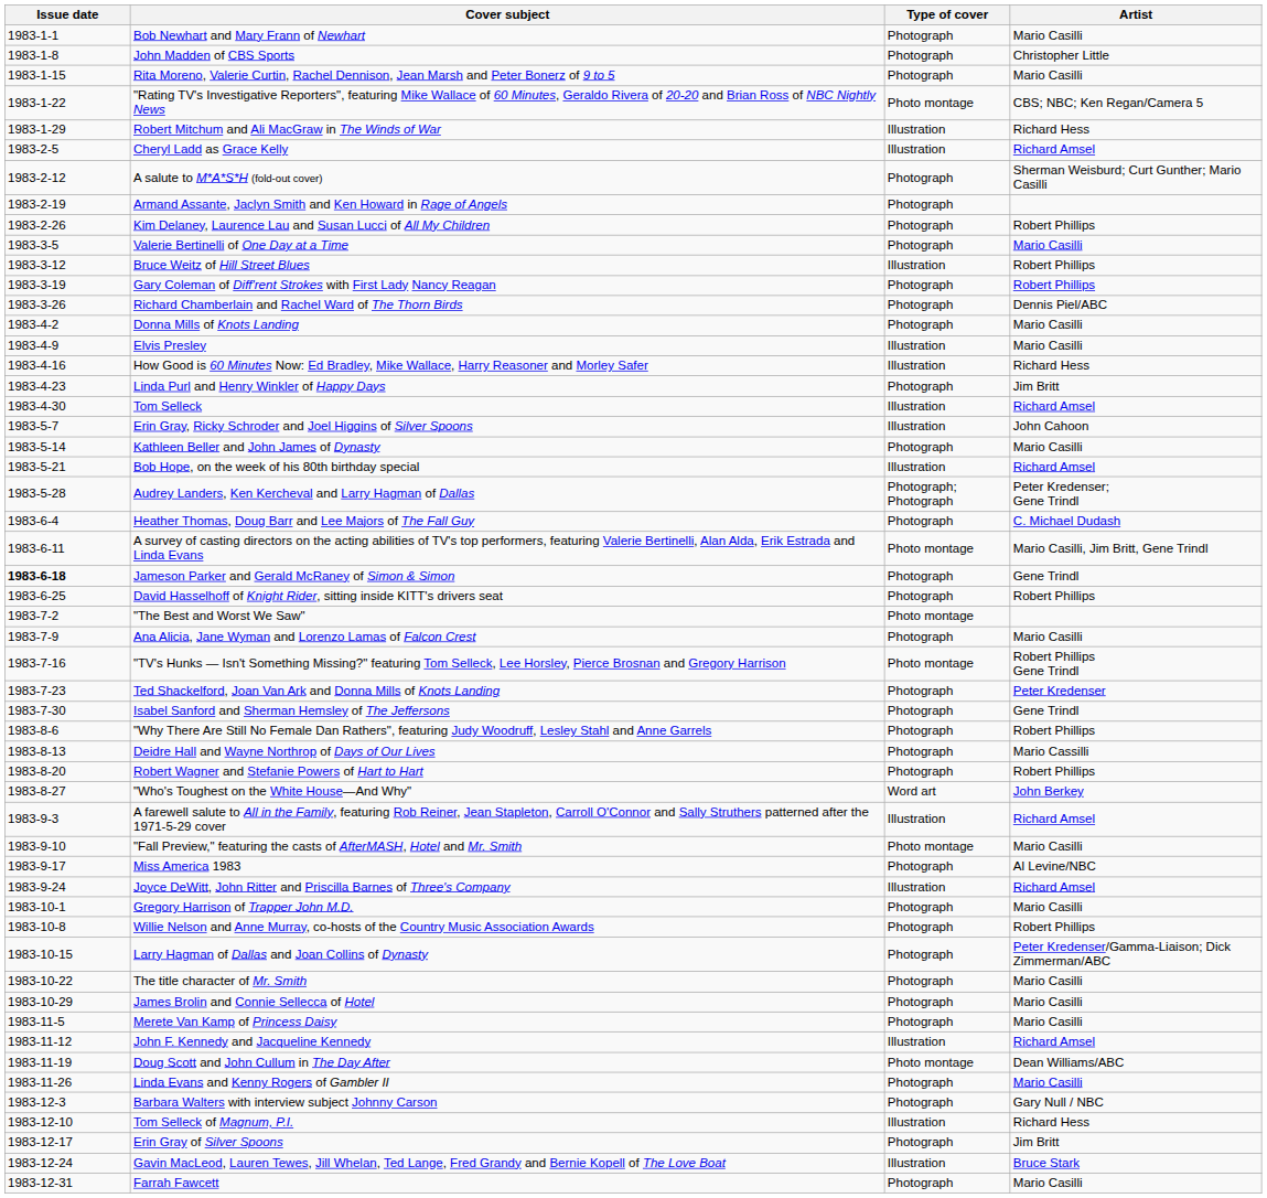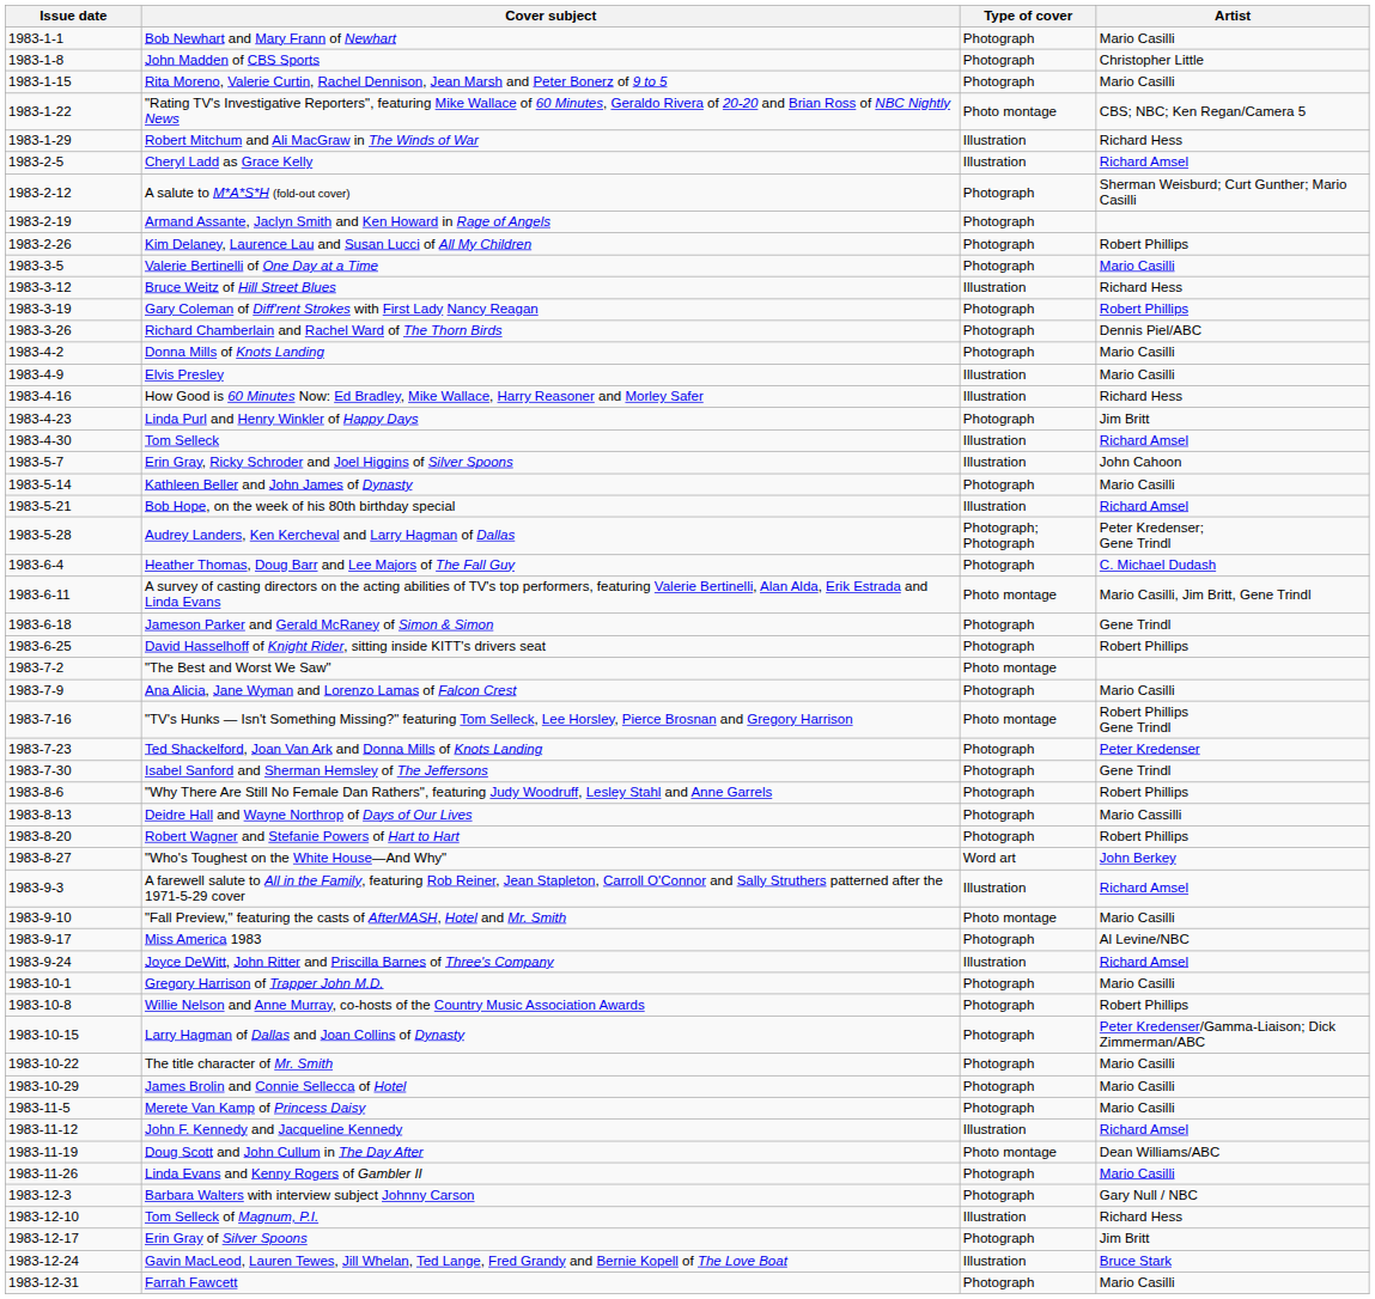 <table class="wikitable sortable" width=100% style="font-size:100%;">
 <tr>
 <th width=10%>Issue date</th>
 <th width=60%>Cover subject</th>
 <th width=10%>Type of cover</th>
 <th width=20%>Artist</th>
 </tr>
 <tr>
 <td>1983-1-1</td>
 <td><a href='#'>Bob Newhart</a> and <a href='#'>Mary Frann</a> of <em><a href='#'>Newhart</a></em></td>
 <td>Photograph</td>
 <td>Mario Casilli</td>
 </tr>
 <tr>
 <td>1983-1-8</td>
 <td><a href='#'>John Madden</a> of <a href='#'>CBS Sports</a></td>
 <td>Photograph</td>
 <td>Christopher Little</td>
 </tr>
 <tr>
 <td>1983-1-15</td>
 <td><a href='#'>Rita Moreno</a>, <a href='#'>Valerie Curtin</a>, <a href='#'>Rachel Dennison</a>, <a href='#'>Jean Marsh</a> and <a href='#'>Peter Bonerz</a> of <em><a href='#'>9 to 5</a></em></td>
 <td>Photograph</td>
 <td>Mario Casilli</td>
 </tr>
 <tr>
 <td>1983-1-22</td>
 <td>"Rating TV's Investigative Reporters", featuring <a href='#'>Mike Wallace</a> of <em><a href='#'>60 Minutes</a></em>, <a href='#'>Geraldo Rivera</a> of <em><a href='#'>20-20</a></em> and <a href='#'>Brian Ross</a> of <em><a href='#'>NBC Nightly News</a></em></td>
 <td>Photo montage</td>
 <td>CBS; NBC; Ken Regan/Camera 5</td>
 </tr>
 <tr>
 <td>1983-1-29</td>
 <td><a href='#'>Robert Mitchum</a> and <a href='#'>Ali MacGraw</a> in <em><a href='#'>The Winds of War</a></em></td>
 <td>Illustration</td>
 <td>Richard Hess</td>
 </tr>
 <tr>
 <td>1983-2-5</td>
 <td><a href='#'>Cheryl Ladd</a> as <a href='#'>Grace Kelly</a></td>
 <td>Illustration</td>
 <td><a href='#'>Richard Amsel</a></td>
 </tr>
 <tr>
 <td>1983-2-12</td>
 <td>A salute to <em><a href='#'>M*A*S*H</a></em> <small>(fold-out cover)</small></td>
 <td>Photograph</td>
 <td>Sherman Weisburd; Curt Gunther; Mario Casilli</td>
 </tr>
 <tr>
 <td>1983-2-19</td>
 <td><a href='#'>Armand Assante</a>, <a href='#'>Jaclyn Smith</a> and <a href='#'>Ken Howard</a> in <em><a href='#'>Rage of Angels</a></em></td>
 <td>Photograph</td>
 <td></td>
 </tr>
 <tr>
 <td>1983-2-26</td>
 <td><a href='#'>Kim Delaney</a>, <a href='#'>Laurence Lau</a> and <a href='#'>Susan Lucci</a> of <em><a href='#'>All My Children</a></em></td>
 <td>Photograph</td>
 <td>Robert Phillips</td>
 </tr>
 <tr>
 <td>1983-3-5</td>
 <td><a href='#'>Valerie Bertinelli</a> of <em><a href='#'>One Day at a Time</a></em></td>
 <td>Photograph</td>
 <td><a href='#'>Mario Casilli</a></td>
 </tr>
 <tr>
 <td>1983-3-12</td>
 <td><a href='#'>Bruce Weitz</a> of <em><a href='#'>Hill Street Blues</a></em></td>
 <td>Illustration</td>
-<td>Robert Phillips</td>
+<td>Richard Hess</td>
 </tr>
 <tr>
 <td>1983-3-19</td>
 <td><a href='#'>Gary Coleman</a> of <em><a href='#'>Diff'rent Strokes</a></em> with <a href='#'>First Lady</a> <a href='#'>Nancy Reagan</a></td>
 <td>Photograph</td>
 <td><a href='#'>Robert Phillips</a></td>
 </tr>
 <tr>
 <td>1983-3-26</td>
 <td><a href='#'>Richard Chamberlain</a> and <a href='#'>Rachel Ward</a> of <em><a href='#'>The Thorn Birds</a></em></td>
 <td>Photograph</td>
 <td>Dennis Piel/ABC</td>
 </tr>
 <tr>
 <td>1983-4-2</td>
 <td><a href='#'>Donna Mills</a> of <em><a href='#'>Knots Landing</a></em></td>
 <td>Photograph</td>
 <td>Mario Casilli</td>
 </tr>
 <tr>
 <td>1983-4-9</td>
 <td><a href='#'>Elvis Presley</a></td>
 <td>Illustration</td>
 <td>Mario Casilli</td>
 </tr>
 <tr>
 <td>1983-4-16</td>
 <td>How Good is <em><a href='#'>60 Minutes</a></em> Now: <a href='#'>Ed Bradley</a>, <a href='#'>Mike Wallace</a>, <a href='#'>Harry Reasoner</a> and <a href='#'>Morley Safer</a></td>
 <td>Illustration</td>
 <td>Richard Hess</td>
 </tr>
 <tr>
 <td>1983-4-23</td>
 <td><a href='#'>Linda Purl</a> and <a href='#'>Henry Winkler</a> of <em><a href='#'>Happy Days</a></em></td>
 <td>Photograph</td>
 <td>Jim Britt</td>
 </tr>
 <tr>
 <td>1983-4-30</td>
 <td><a href='#'>Tom Selleck</a></td>
 <td>Illustration</td>
 <td><a href='#'>Richard Amsel</a></td>
 </tr>
 <tr>
 <td>1983-5-7</td>
 <td><a href='#'>Erin Gray</a>, <a href='#'>Ricky Schroder</a> and <a href='#'>Joel Higgins</a> of <em><a href='#'>Silver Spoons</a></em></td>
 <td>Illustration</td>
 <td>John Cahoon</td>
 </tr>
 <tr>
 <td>1983-5-14</td>
 <td><a href='#'>Kathleen Beller</a> and <a href='#'>John James</a> of <em><a href='#'>Dynasty</a></em></td>
 <td>Photograph</td>
 <td>Mario Casilli</td>
 </tr>
 <tr>
 <td>1983-5-21</td>
 <td><a href='#'>Bob Hope</a>, on the week of his 80th birthday special</td>
 <td>Illustration</td>
 <td><a href='#'>Richard Amsel</a></td>
 </tr>
 <tr>
 <td>1983-5-28</td>
 <td><a href='#'>Audrey Landers</a>, <a href='#'>Ken Kercheval</a> and <a href='#'>Larry Hagman</a> of <em><a href='#'>Dallas</a></em></td>
 <td>Photograph;<br>Photograph</td>
 <td>Peter Kredenser;<br>Gene Trindl</td>
 </tr>
 <tr>
 <td>1983-6-4</td>
 <td><a href='#'>Heather Thomas</a>, <a href='#'>Doug Barr</a> and <a href='#'>Lee Majors</a> of <em><a href='#'>The Fall Guy</a></em></td>
 <td>Photograph</td>
 <td><a href='#'>C. Michael Dudash</a></td>
 </tr>
 <tr>
 <td>1983-6-11</td>
 <td>A survey of casting directors on the acting abilities of TV's top performers, featuring <a href='#'>Valerie Bertinelli</a>, <a href='#'>Alan Alda</a>, <a href='#'>Erik Estrada</a> and <a href='#'>Linda Evans</a></td>
 <td>Photo montage</td>
 <td>Mario Casilli, Jim Britt, Gene Trindl</td>
 </tr>
 <tr>
-<td><strong>1983-6-18</strong></td>
+<td>1983-6-18</td>
 <td><a href='#'>Jameson Parker</a> and <a href='#'>Gerald McRaney</a> of <em><a href='#'>Simon & Simon</a></em></td>
 <td>Photograph</td>
 <td>Gene Trindl</td>
 </tr>
 <tr>
 <td>1983-6-25</td>
 <td><a href='#'>David Hasselhoff</a> of <em><a href='#'>Knight Rider</a></em>, sitting inside KITT's drivers seat</td>
 <td>Photograph</td>
 <td>Robert Phillips</td>
 </tr>
 <tr>
 <td>1983-7-2</td>
 <td>"The Best and Worst We Saw"</td>
 <td>Photo montage</td>
 <td></td>
 </tr>
 <tr>
 <td>1983-7-9</td>
 <td><a href='#'>Ana Alicia</a>, <a href='#'>Jane Wyman</a> and <a href='#'>Lorenzo Lamas</a> of <em><a href='#'>Falcon Crest</a></em></td>
 <td>Photograph</td>
 <td>Mario Casilli</td>
 </tr>
 <tr>
 <td>1983-7-16</td>
 <td>"TV's Hunks — Isn't Something Missing?" featuring <a href='#'>Tom Selleck</a>, <a href='#'>Lee Horsley</a>, <a href='#'>Pierce Brosnan</a> and <a href='#'>Gregory Harrison</a></td>
 <td>Photo montage</td>
 <td>Robert Phillips<br>Gene Trindl</td>
 </tr>
 <tr>
 <td>1983-7-23</td>
 <td><a href='#'>Ted Shackelford</a>, <a href='#'>Joan Van Ark</a> and <a href='#'>Donna Mills</a> of <em><a href='#'>Knots Landing</a></em></td>
 <td>Photograph</td>
 <td><a href='#'>Peter Kredenser</a></td>
 </tr>
 <tr>
 <td>1983-7-30</td>
 <td><a href='#'>Isabel Sanford</a> and <a href='#'>Sherman Hemsley</a> of <em><a href='#'>The Jeffersons</a></em></td>
 <td>Photograph</td>
 <td>Gene Trindl</td>
 </tr>
 <tr>
 <td>1983-8-6</td>
 <td>"Why There Are Still No Female Dan Rathers", featuring <a href='#'>Judy Woodruff</a>, <a href='#'>Lesley Stahl</a> and <a href='#'>Anne Garrels</a></td>
 <td>Photograph</td>
 <td>Robert Phillips</td>
 </tr>
 <tr>
 <td>1983-8-13</td>
 <td><a href='#'>Deidre Hall</a> and <a href='#'>Wayne Northrop</a> of <em><a href='#'>Days of Our Lives</a></em></td>
 <td>Photograph</td>
 <td>Mario Cassilli</td>
 </tr>
 <tr>
 <td>1983-8-20</td>
 <td><a href='#'>Robert Wagner</a> and <a href='#'>Stefanie Powers</a> of <em><a href='#'>Hart to Hart</a></em></td>
 <td>Photograph</td>
 <td>Robert Phillips</td>
 </tr>
 <tr>
 <td>1983-8-27</td>
 <td>"Who's Toughest on the <a href='#'>White House</a>—And Why"</td>
 <td>Word art</td>
 <td><a href='#'>John Berkey</a></td>
 </tr>
 <tr>
 <td>1983-9-3</td>
 <td>A farewell salute to <em><a href='#'>All in the Family</a></em>, featuring <a href='#'>Rob Reiner</a>, <a href='#'>Jean Stapleton</a>, <a href='#'>Carroll O'Connor</a> and <a href='#'>Sally Struthers</a> patterned after the 1971-5-29 cover</td>
 <td>Illustration</td>
 <td><a href='#'>Richard Amsel</a></td>
 </tr>
 <tr>
 <td>1983-9-10</td>
 <td>"Fall Preview," featuring the casts of <em><a href='#'>AfterMASH</a></em>, <em><a href='#'>Hotel</a></em> and <em><a href='#'>Mr. Smith</a></em></td>
 <td>Photo montage</td>
 <td>Mario Casilli</td>
 </tr>
 <tr>
 <td>1983-9-17</td>
 <td><a href='#'>Miss America</a> 1983</td>
 <td>Photograph</td>
 <td>Al Levine/NBC</td>
 </tr>
 <tr>
 <td>1983-9-24</td>
 <td><a href='#'>Joyce DeWitt</a>, <a href='#'>John Ritter</a> and <a href='#'>Priscilla Barnes</a> of <em><a href='#'>Three's Company</a></em></td>
 <td>Illustration</td>
 <td><a href='#'>Richard Amsel</a></td>
 </tr>
 <tr>
 <td>1983-10-1</td>
 <td><a href='#'>Gregory Harrison</a> of <em><a href='#'>Trapper John M.D.</a></em></td>
 <td>Photograph</td>
 <td>Mario Casilli</td>
 </tr>
 <tr>
 <td>1983-10-8</td>
 <td><a href='#'>Willie Nelson</a> and <a href='#'>Anne Murray</a>, co-hosts of the <a href='#'>Country Music Association Awards</a></td>
 <td>Photograph</td>
 <td>Robert Phillips</td>
 </tr>
 <tr>
 <td>1983-10-15</td>
 <td><a href='#'>Larry Hagman</a> of <em><a href='#'>Dallas</a></em> and <a href='#'>Joan Collins</a> of <em><a href='#'>Dynasty</a></em></td>
 <td>Photograph</td>
 <td><a href='#'>Peter Kredenser</a>/Gamma-Liaison; Dick Zimmerman/ABC</td>
 </tr>
 <tr>
 <td>1983-10-22</td>
 <td>The title character of <em><a href='#'>Mr. Smith</a></em></td>
 <td>Photograph</td>
 <td>Mario Casilli</td>
 </tr>
 <tr>
 <td>1983-10-29</td>
 <td><a href='#'>James Brolin</a> and <a href='#'>Connie Sellecca</a> of <em><a href='#'>Hotel</a></em></td>
 <td>Photograph</td>
 <td>Mario Casilli</td>
 </tr>
 <tr>
 <td>1983-11-5</td>
 <td><a href='#'>Merete Van Kamp</a> of <em><a href='#'>Princess Daisy</a></em></td>
 <td>Photograph</td>
 <td>Mario Casilli</td>
 </tr>
 <tr>
 <td>1983-11-12</td>
 <td><a href='#'>John F. Kennedy</a> and <a href='#'>Jacqueline Kennedy</a></td>
 <td>Illustration</td>
 <td><a href='#'>Richard Amsel</a></td>
 </tr>
 <tr>
 <td>1983-11-19</td>
 <td><a href='#'>Doug Scott</a> and <a href='#'>John Cullum</a> in <em><a href='#'>The Day After</a></em></td>
 <td>Photo montage</td>
 <td>Dean Williams/ABC</td>
 </tr>
 <tr>
 <td>1983-11-26</td>
 <td><a href='#'>Linda Evans</a> and <a href='#'>Kenny Rogers</a> of <em>Gambler II</em></td>
 <td>Photograph</td>
 <td><a href='#'>Mario Casilli</a></td>
 </tr>
 <tr>
 <td>1983-12-3</td>
 <td><a href='#'>Barbara Walters</a> with interview subject <a href='#'>Johnny Carson</a></td>
 <td>Photograph</td>
 <td>Gary Null / NBC</td>
 </tr>
 <tr>
 <td>1983-12-10</td>
 <td><a href='#'>Tom Selleck</a> of <em><a href='#'>Magnum, P.I.</a></em></td>
 <td>Illustration</td>
 <td>Richard Hess</td>
 </tr>
 <tr>
 <td>1983-12-17</td>
 <td><a href='#'>Erin Gray</a> of <em><a href='#'>Silver Spoons</a></em></td>
 <td>Photograph</td>
 <td>Jim Britt</td>
 </tr>
 <tr>
 <td>1983-12-24</td>
 <td><a href='#'>Gavin MacLeod</a>, <a href='#'>Lauren Tewes</a>, <a href='#'>Jill Whelan</a>, <a href='#'>Ted Lange</a>, <a href='#'>Fred Grandy</a> and <a href='#'>Bernie Kopell</a> of <em><a href='#'>The Love Boat</a></em></td>
 <td>Illustration</td>
 <td><a href='#'>Bruce Stark</a></td>
 </tr>
 <tr>
 <td>1983-12-31</td>
 <td><a href='#'>Farrah Fawcett</a></td>
 <td>Photograph</td>
 <td>Mario Casilli</td>
 </tr>
 </table>
